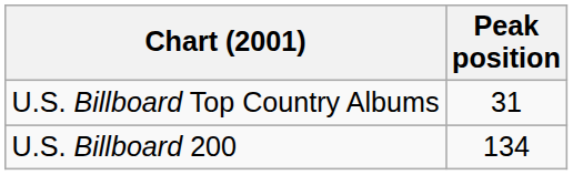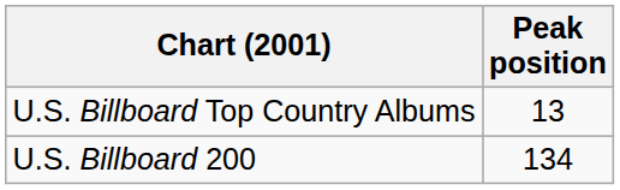 <table class="wikitable">
 <tr>
 <th>Chart (2001)</th>
 <th>Peak<br>position</th>
 </tr>
 <tr>
 <td>U.S. <em>Billboard</em> Top Country Albums</td>
-<td align="center">31</td>
+<td align="center">13</td>
 </tr>
 <tr>
 <td>U.S. <em>Billboard</em> 200</td>
 <td align="center">134</td>
 </tr>
 </table>
